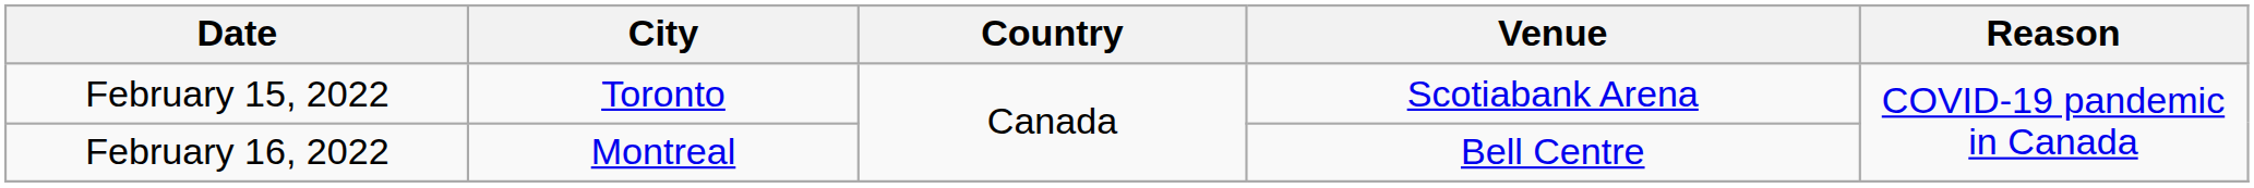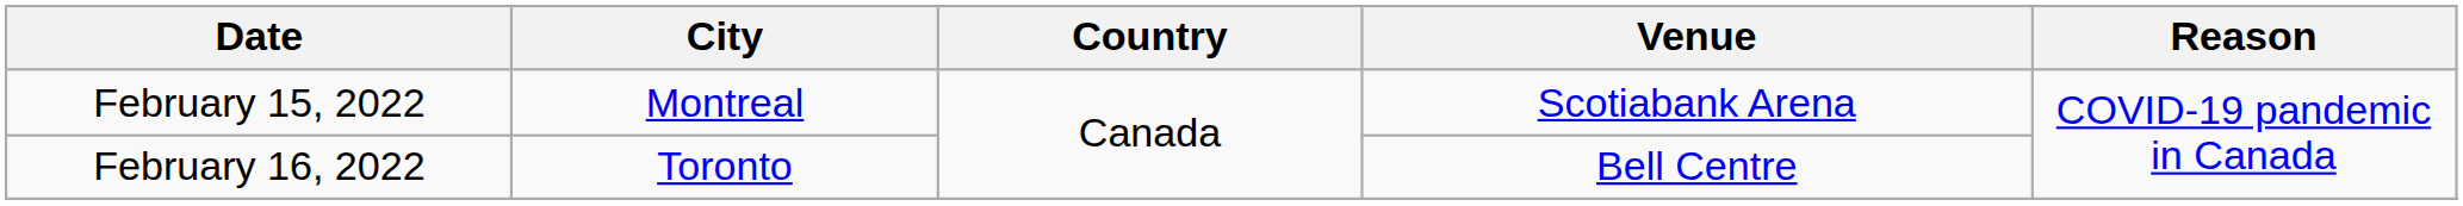 <table class="wikitable plainrowheaders" style="text-align:center;">
 <tr>
 <th scope="col" style="width:12em;">Date</th>
 <th scope="col" style="width:10em;">City</th>
 <th scope="col" style="width:10em;">Country</th>
 <th scope="col" style="width:16em;">Venue</th>
 <th scope="col" style="width:10em;">Reason</th>
 </tr>
 <tr>
 <td>February 15, 2022</td>
-<td><a href='#'>Toronto</a></td>
+<td><a href='#'>Montreal</a></td>
 <td rowspan="2">Canada</td>
 <td><a href='#'>Scotiabank Arena</a></td>
 <td rowspan="2"><a href='#'>COVID-19 pandemic in Canada</a></td>
 </tr>
 <tr>
 <td>February 16, 2022</td>
-<td><a href='#'>Montreal</a></td>
+<td><a href='#'>Toronto</a></td>
 <td><a href='#'>Bell Centre</a></td>
 </tr>
 <tr>
 </tr>
 </table>
